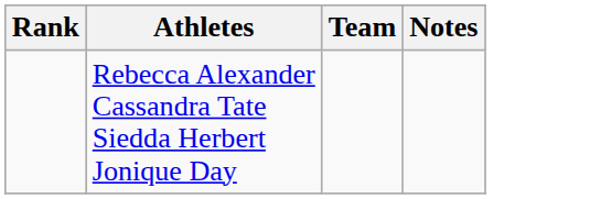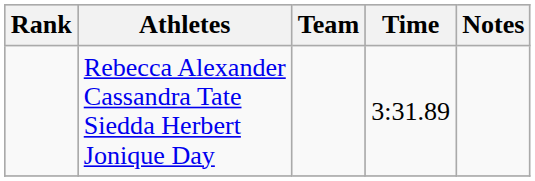 <table class="wikitable sortable">
 <tr>
 <th>Rank</th>
 <th>Athletes</th>
 <th>Team</th>
+<th>Time</th>
 <th>Notes</th>
 </tr>
 <tr>
 <td align=center></td>
 <td><a href='#'>Rebecca Alexander</a><br><a href='#'>Cassandra Tate</a><br><a href='#'>Siedda Herbert</a><br><a href='#'>Jonique Day</a></td>
 <td></td>
+<td>3:31.89</td>
 <td></td>
 </tr>
 </table>
